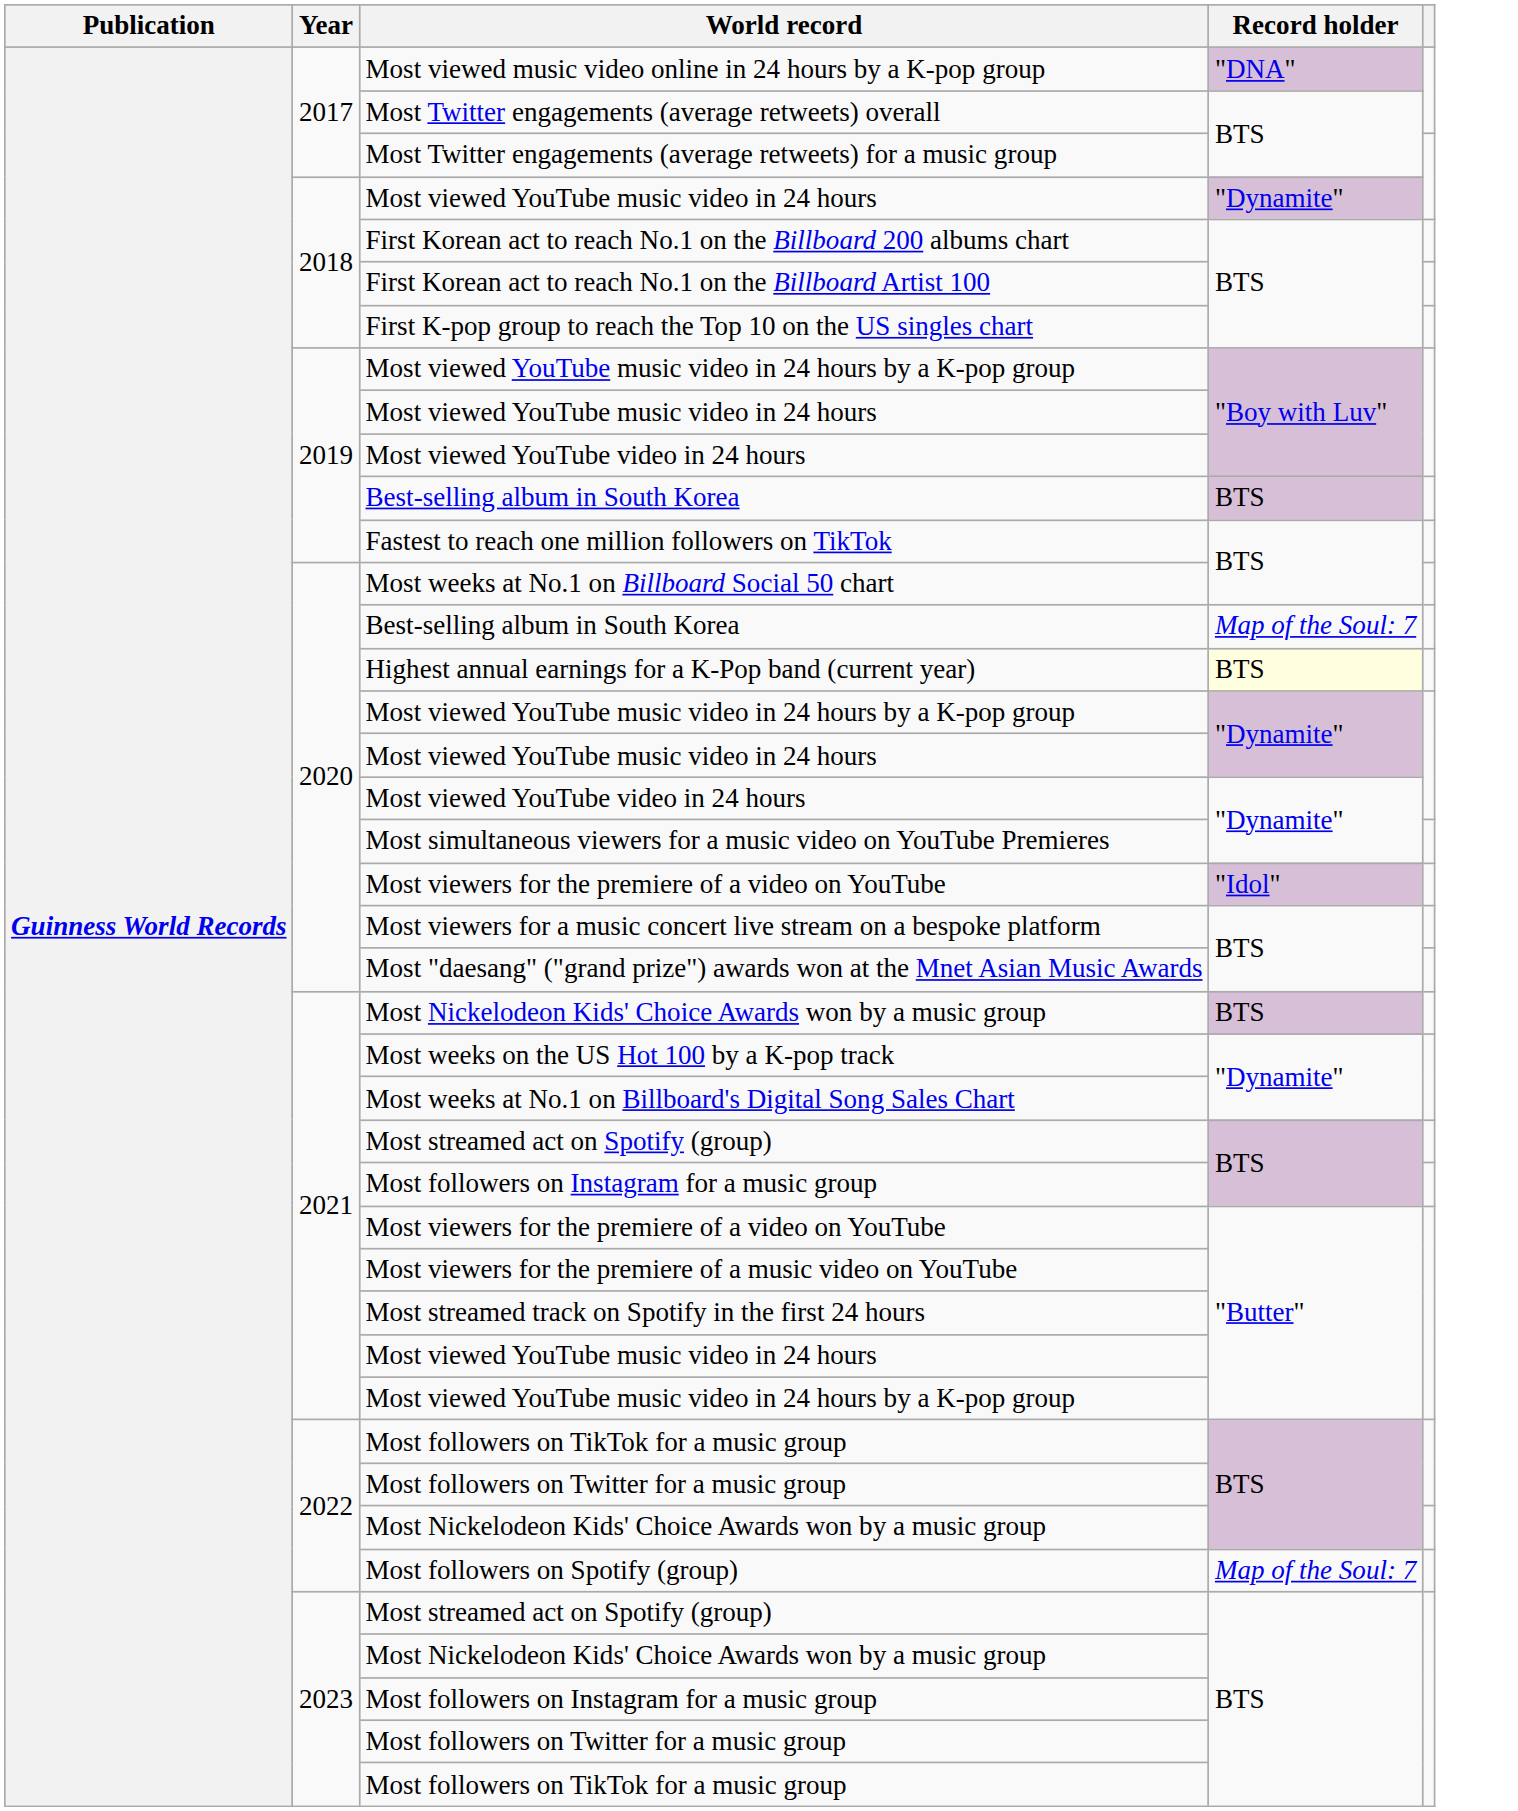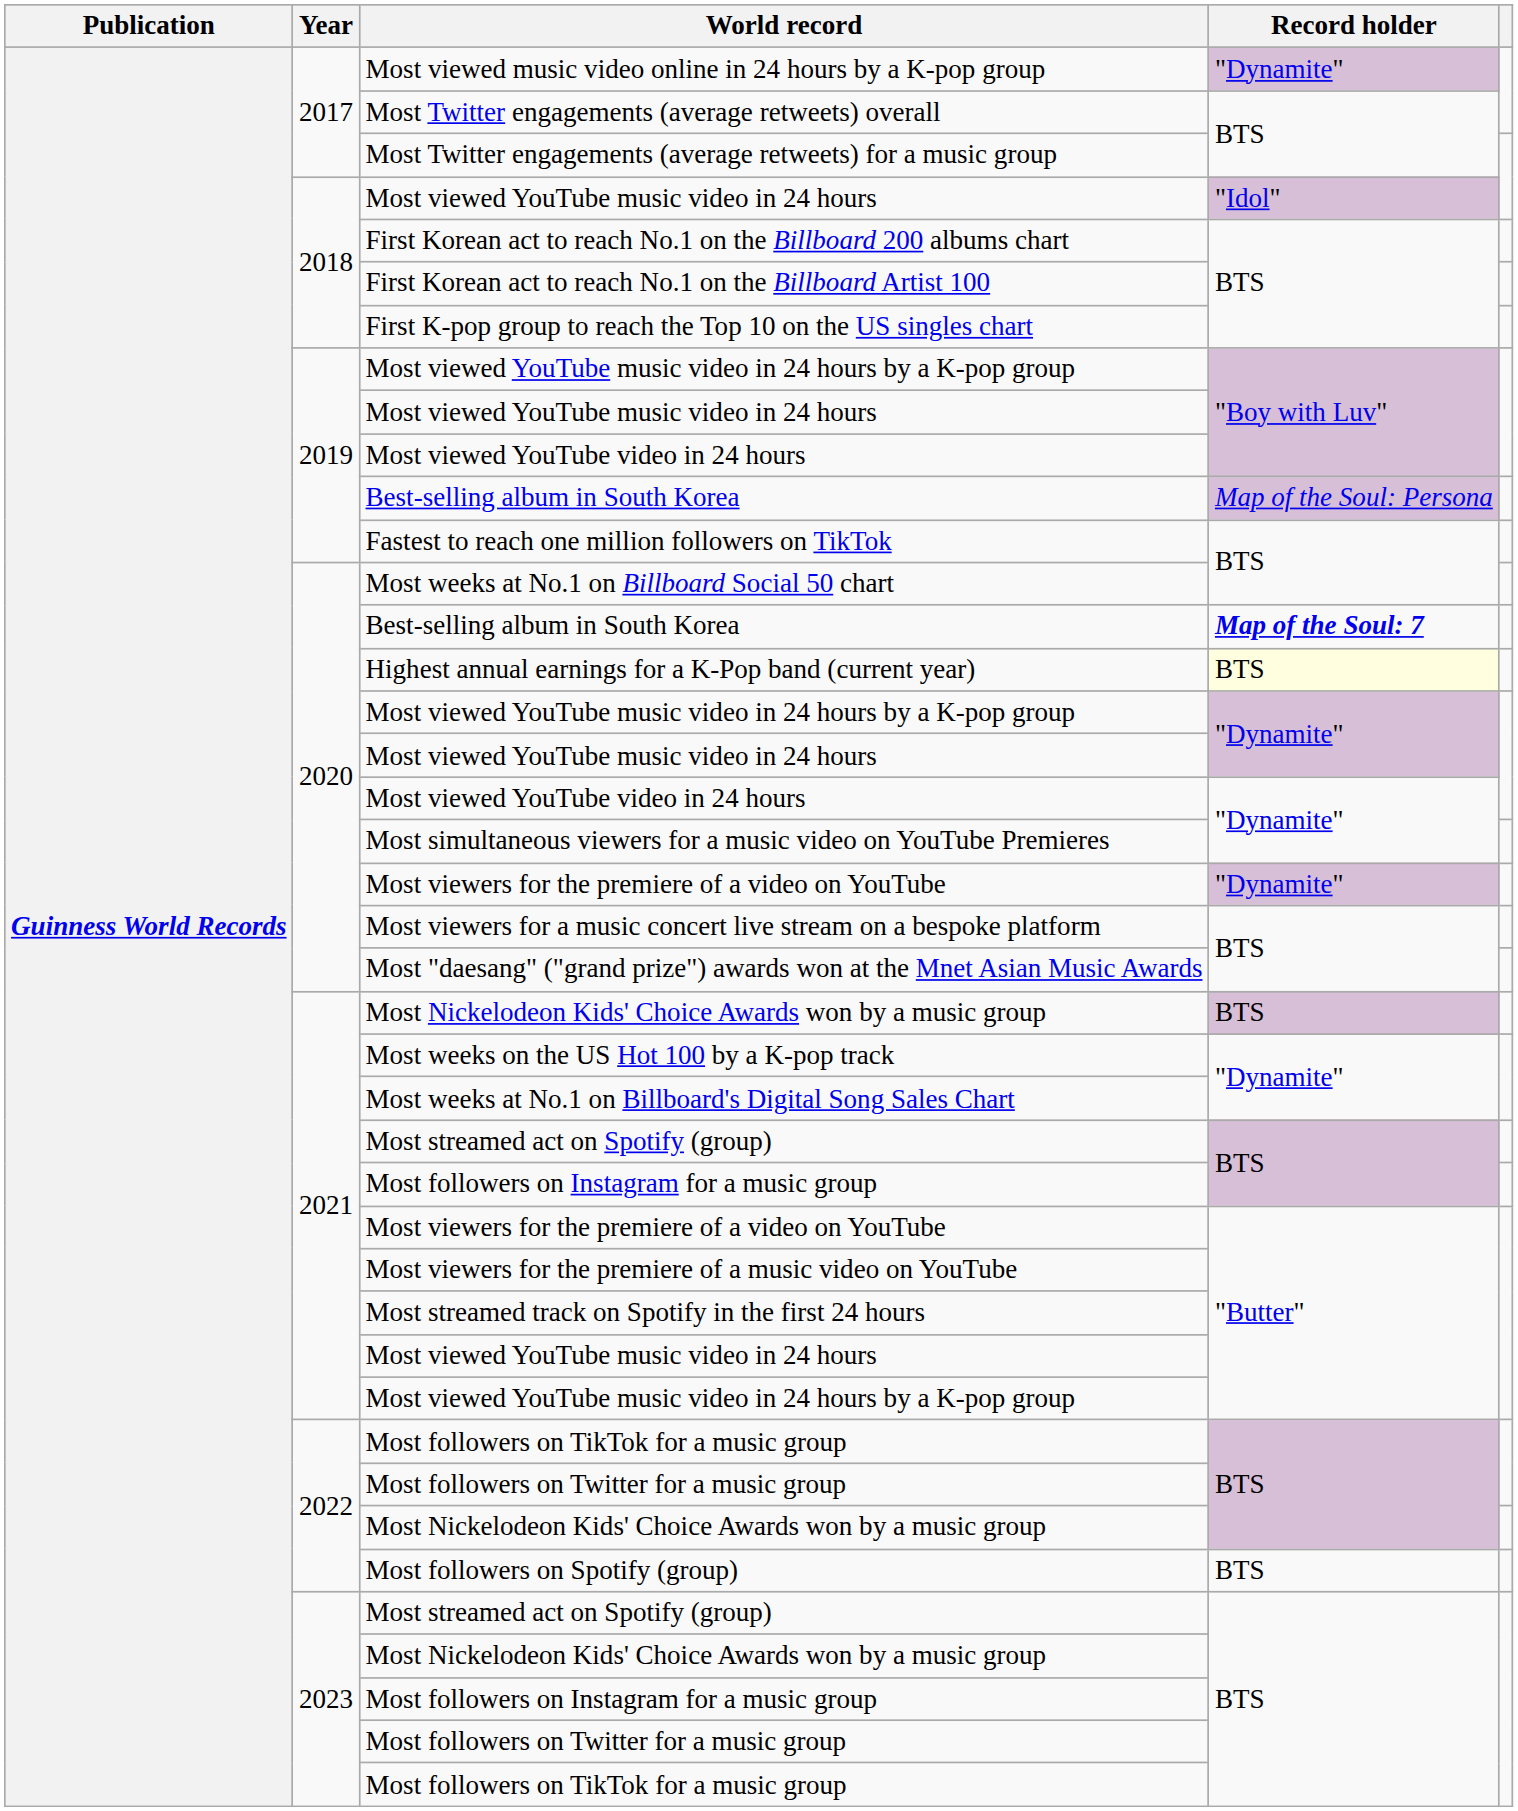 <table class="wikitable sortable plainrowheaders">
 <tr>
 <th scope="col">Publication</th>
 <th scope="col">Year</th>
 <th scope="col">World record</th>
 <th scope="col">Record holder</th>
 <th scope="col" class="unsortable"></th>
 </tr>
 <tr>
 <th rowspan="41" scope="row"><em><a href='#'>Guinness World Records</a></em></th>
 <td rowspan="3">2017</td>
 <td>Most viewed music video online in 24 hours by a K-pop group</td>
-<td style="background-color:#D8BFD8"> "<a href='#'>DNA</a>"</td>
+<td style="background-color:#D8BFD8"> "<a href='#'>Dynamite</a>"</td>
 <td style="text-align:center;" rowspan="2"></td>
 </tr>
 <tr>
 <td>Most <a href='#'>Twitter</a> engagements (average retweets) overall</td>
 <td rowspan="2">BTS</td>
 </tr>
 <tr>
 <td>Most Twitter engagements (average retweets) for a music group</td>
 <td style="text-align:center;" rowspan="2"></td>
 </tr>
 <tr>
 <td rowspan="4">2018</td>
 <td>Most viewed YouTube music video in 24 hours</td>
-<td style="background-color:#D8BFD8"> "<a href='#'>Dynamite</a>"</td>
+<td style="background-color:#D8BFD8"> "<a href='#'>Idol</a>"</td>
 </tr>
 <tr>
 <td>First Korean act to reach No.1 on the <a href='#'><em>Billboard</em> 200</a> albums chart</td>
 <td rowspan="3">BTS</td>
 <td style="text-align:center;"></td>
 </tr>
 <tr>
 <td>First Korean act to reach No.1 on the <a href='#'><em>Billboard</em> Artist 100</a></td>
 <td style="text-align:center;"></td>
 </tr>
 <tr>
 <td>First K-pop group to reach the Top 10 on the <a href='#'>US singles chart</a></td>
 <td style="text-align:center;"></td>
 </tr>
 <tr>
 <td rowspan="5">2019</td>
 <td>Most viewed <a href='#'>YouTube</a> music video in 24 hours by a K-pop group</td>
 <td rowspan="3" style="background-color:#D8BFD8"> "<a href='#'>Boy with Luv</a>"</td>
 <td style="text-align:center;" rowspan="3"></td>
 </tr>
 <tr>
 <td>Most viewed YouTube music video in 24 hours</td>
 </tr>
 <tr>
 <td>Most viewed YouTube video in 24 hours</td>
 </tr>
 <tr>
 <td><a href='#'>Best-selling album in South Korea</a></td>
-<td style="background-color:#D8BFD8"> BTS</td>
+<td style="background-color:#D8BFD8"> <em><a href='#'>Map of the Soul: Persona</a></em></td>
 <td style="text-align:center;"></td>
 </tr>
 <tr>
 <td>Fastest to reach one million followers on <a href='#'>TikTok</a></td>
 <td rowspan="2">BTS</td>
 <td style="text-align:center;"></td>
 </tr>
 <tr>
 <td rowspan="10">2020</td>
 <td>Most weeks at No.1 on <a href='#'><em>Billboard</em> Social 50</a> chart</td>
 <td style="text-align:center;"></td>
 </tr>
 <tr>
 <td>Best-selling album in South Korea</td>
-<td><em><a href='#'>Map of the Soul: 7</a></em></td>
+<td><strong><em><a href='#'>Map of the Soul: 7</a></em></strong></td>
 <td style="text-align:center;"></td>
 </tr>
 <tr>
 <td>Highest annual earnings for a K-Pop band (current year)</td>
 <td style="background: lightyellow;">BTS</td>
 <td style="text-align:center"></td>
 </tr>
 <tr>
 <td>Most viewed YouTube music video in 24 hours by a K-pop group</td>
 <td rowspan="2" style="background-color:#D8BFD8"> "<a href='#'>Dynamite</a>"</td>
 <td style="text-align:center;" rowspan="3"></td>
 </tr>
 <tr>
 <td>Most viewed YouTube music video in 24 hours</td>
 </tr>
 <tr>
 <td>Most viewed YouTube video in 24 hours</td>
 <td rowspan="2">"<a href='#'>Dynamite</a>"</td>
 </tr>
 <tr>
 <td>Most simultaneous viewers for a music video on YouTube Premieres</td>
 <td style="text-align:center"> </td>
 </tr>
 <tr>
 <td>Most viewers for the premiere of a video on YouTube</td>
-<td style="background-color:#D8BFD8"> "<a href='#'>Idol</a>"</td>
+<td style="background-color:#D8BFD8"> "<a href='#'>Dynamite</a>"</td>
 <td style="text-align:center"></td>
 </tr>
 <tr>
 <td>Most viewers for a music concert live stream on a bespoke platform</td>
 <td rowspan="2">BTS</td>
 <td style="text-align:center"></td>
 </tr>
 <tr>
 <td>Most "daesang" ("grand prize") awards won at the <a href='#'>Mnet Asian Music Awards</a></td>
 <td style="text-align:center;"></td>
 </tr>
 <tr>
 <td rowspan="10">2021</td>
 <td>Most <a href='#'>Nickelodeon Kids' Choice Awards</a> won by a music group</td>
 <td style="background-color:#D8BFD8"> BTS</td>
 <td style="text-align:center"> </td>
 </tr>
 <tr>
 <td>Most weeks on the US <a href='#'>Hot 100</a> by a K-pop track</td>
 <td rowspan="2">"<a href='#'>Dynamite</a>"</td>
 <td style="text-align:center" rowspan="2"></td>
 </tr>
 <tr>
 <td>Most weeks at No.1 on <a href='#'>Billboard's Digital Song Sales Chart</a></td>
 </tr>
 <tr>
 <td>Most streamed act on <a href='#'>Spotify</a> (group)</td>
 <td rowspan="2" style="background-color:#D8BFD8"> BTS</td>
 <td style="text-align:center"></td>
 </tr>
 <tr>
 <td>Most followers on <a href='#'>Instagram</a> for a music group</td>
 <td style="text-align:center"></td>
 </tr>
 <tr>
 <td>Most viewers for the premiere of a video on YouTube</td>
 <td rowspan="5">"<a href='#'>Butter</a>"</td>
 <td rowspan="5" style="text-align:center"></td>
 </tr>
 <tr>
 <td>Most viewers for the premiere of a music video on YouTube</td>
 </tr>
 <tr>
 <td>Most streamed track on Spotify in the first 24 hours</td>
 </tr>
 <tr>
 <td>Most viewed YouTube music video in 24 hours</td>
 </tr>
 <tr>
 <td>Most viewed YouTube music video in 24 hours by a K-pop group</td>
 </tr>
 <tr>
 <td rowspan="4">2022</td>
 <td>Most followers on TikTok for a music group</td>
 <td rowspan="3" style="background-color:#D8BFD8"> BTS</td>
 <td style="text-align:center" rowspan="2"></td>
 </tr>
 <tr>
 <td>Most followers on Twitter for a music group</td>
 </tr>
 <tr>
 <td>Most Nickelodeon Kids' Choice Awards won by a music group</td>
 <td style="text-align:center"></td>
 </tr>
 <tr>
 <td>Most followers on Spotify (group)</td>
-<td><em><a href='#'>Map of the Soul: 7</a></em></td>
+<td>BTS</td>
 <td style="text-align:center"></td>
 </tr>
 <tr>
 <td rowspan="5">2023</td>
 <td>Most streamed act on Spotify (group)</td>
 <td rowspan="5">BTS</td>
 <td style="text-align:center" rowspan="5"></td>
 </tr>
 <tr>
 <td>Most Nickelodeon Kids' Choice Awards won by a music group</td>
 </tr>
 <tr>
 <td>Most followers on Instagram for a music group</td>
 </tr>
 <tr>
 <td>Most followers on Twitter for a music group</td>
 </tr>
 <tr>
 <td>Most followers on TikTok for a music group</td>
 </tr>
 </table>
